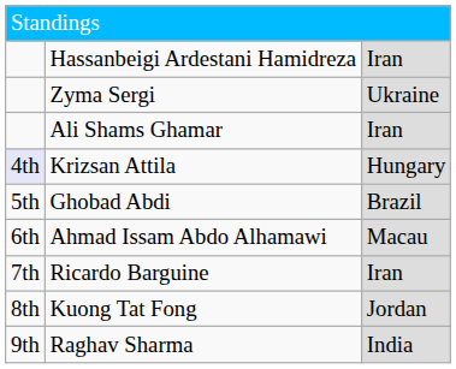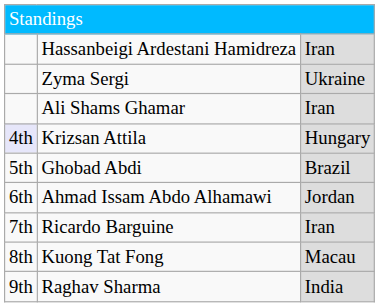 <table class="wikitable">
 <tr>
 <td colspan="3" style="background:#00baff;color:#fff">Standings</td>
 </tr>
 <tr>
 <td></td>
 <td>Hassanbeigi Ardestani Hamidreza</td>
 <td style="background:#dddddd"> Iran</td>
 </tr>
 <tr>
 <td></td>
 <td>Zyma Sergi</td>
 <td style="background:#dddddd"> Ukraine</td>
 </tr>
 <tr>
 <td></td>
 <td>Ali Shams Ghamar</td>
 <td style="background:#dddddd"> Iran</td>
 </tr>
 <tr>
 <td style="background: lavender;">4th</td>
 <td>Krizsan Attila</td>
 <td style="background:#dddddd"> Hungary</td>
 </tr>
 <tr>
 <td>5th</td>
 <td>Ghobad Abdi</td>
 <td style="background:#dddddd"> Brazil</td>
 </tr>
 <tr>
 <td>6th</td>
 <td>Ahmad Issam Abdo Alhamawi</td>
-<td style="background:#dddddd"> Macau</td>
+<td style="background:#dddddd"> Jordan</td>
 </tr>
 <tr>
 <td>7th</td>
 <td>Ricardo Barguine</td>
 <td style="background:#dddddd"> Iran</td>
 </tr>
 <tr>
 <td>8th</td>
 <td>Kuong Tat Fong</td>
-<td style="background:#dddddd"> Jordan</td>
+<td style="background:#dddddd"> Macau</td>
 </tr>
 <tr>
 <td>9th</td>
 <td>Raghav Sharma</td>
 <td style="background:#dddddd"> India</td>
 </tr>
 </table>
